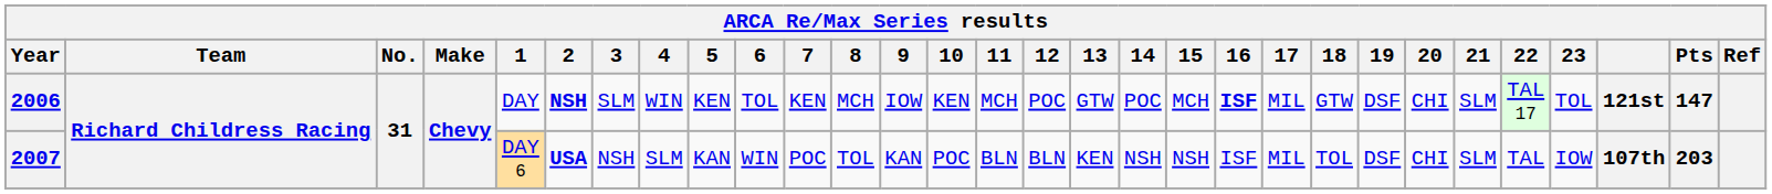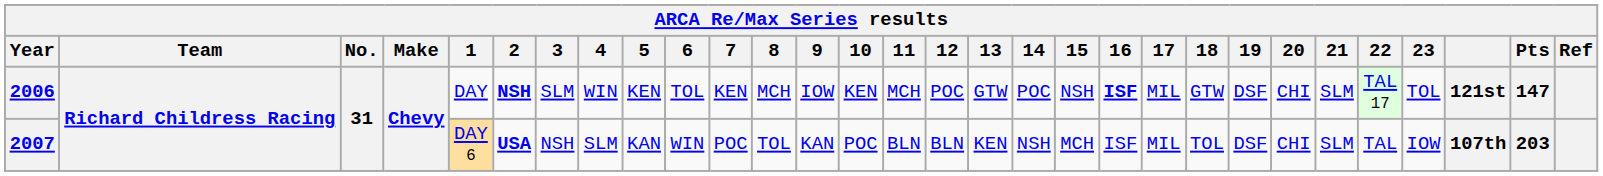 <table class="wikitable" style="text-align:center; font-size:75%">
 <tr>
 <th colspan=30><a href='#'>ARCA Re/Max Series</a> results</th>
 </tr>
 <tr>
 <th>Year</th>
 <th>Team</th>
 <th>No.</th>
 <th>Make</th>
 <th>1</th>
 <th>2</th>
 <th>3</th>
 <th>4</th>
 <th>5</th>
 <th>6</th>
 <th>7</th>
 <th>8</th>
 <th>9</th>
 <th>10</th>
 <th>11</th>
 <th>12</th>
 <th>13</th>
 <th>14</th>
 <th>15</th>
 <th>16</th>
 <th>17</th>
 <th>18</th>
 <th>19</th>
 <th>20</th>
 <th>21</th>
 <th>22</th>
 <th>23</th>
 <th></th>
 <th>Pts</th>
 <th>Ref</th>
 </tr>
 <tr>
 <th><a href='#'>2006</a></th>
 <th rowspan=2><a href='#'>Richard Childress Racing</a></th>
 <th rowspan=2>31</th>
 <th rowspan=2><a href='#'>Chevy</a></th>
 <td><a href='#'>DAY</a></td>
 <td><strong><a href='#'>NSH</a></strong></td>
 <td><a href='#'>SLM</a></td>
 <td><a href='#'>WIN</a></td>
 <td><a href='#'>KEN</a></td>
 <td><a href='#'>TOL</a></td>
 <td><a href='#'>KEN</a></td>
 <td><a href='#'>MCH</a></td>
 <td><a href='#'>IOW</a></td>
 <td><a href='#'>KEN</a></td>
 <td><a href='#'>MCH</a></td>
 <td><a href='#'>POC</a></td>
 <td><a href='#'>GTW</a></td>
 <td><a href='#'>POC</a></td>
-<td><a href='#'>MCH</a></td>
+<td><a href='#'>NSH</a></td>
 <td><strong><a href='#'>ISF</a></strong></td>
 <td><a href='#'>MIL</a></td>
 <td><a href='#'>GTW</a></td>
 <td><a href='#'>DSF</a></td>
 <td><a href='#'>CHI</a></td>
 <td><a href='#'>SLM</a></td>
 <td style="background:#DFFFDF;"><a href='#'>TAL</a><br><small>17</small></td>
 <td><a href='#'>TOL</a></td>
 <th>121st</th>
 <th>147</th>
 <th></th>
 </tr>
 <tr>
 <th><a href='#'>2007</a></th>
 <td style="background:#FFDF9F;"><a href='#'>DAY</a><br><small>6</small></td>
 <td><strong><a href='#'>USA</a></strong></td>
 <td><a href='#'>NSH</a></td>
 <td><a href='#'>SLM</a></td>
 <td><a href='#'>KAN</a></td>
 <td><a href='#'>WIN</a></td>
 <td><a href='#'>POC</a></td>
 <td><a href='#'>TOL</a></td>
 <td><a href='#'>KAN</a></td>
 <td><a href='#'>POC</a></td>
 <td><a href='#'>BLN</a></td>
 <td><a href='#'>BLN</a></td>
 <td><a href='#'>KEN</a></td>
 <td><a href='#'>NSH</a></td>
-<td><a href='#'>NSH</a></td>
+<td><a href='#'>MCH</a></td>
 <td><a href='#'>ISF</a></td>
 <td><a href='#'>MIL</a></td>
 <td><a href='#'>TOL</a></td>
 <td><a href='#'>DSF</a></td>
 <td><a href='#'>CHI</a></td>
 <td><a href='#'>SLM</a></td>
 <td><a href='#'>TAL</a></td>
 <td><a href='#'>IOW</a></td>
 <th>107th</th>
 <th>203</th>
 <th></th>
 </tr>
 </table>
